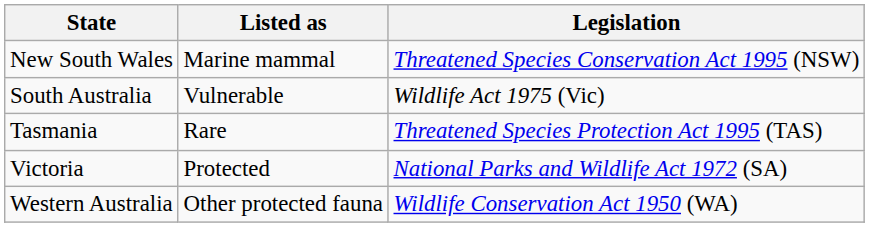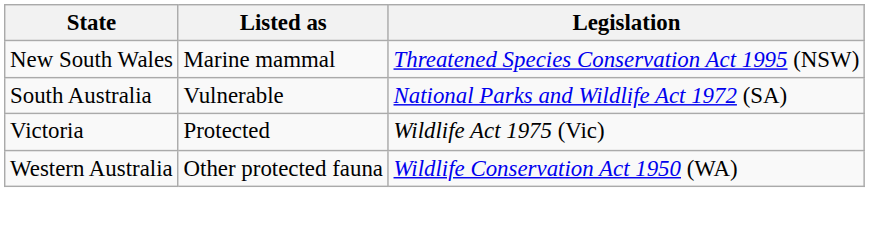 <table class="wikitable sortable">
 <tr>
 <th>State</th>
 <th>Listed as</th>
 <th>Legislation</th>
 </tr>
 <tr>
 <td>New South Wales</td>
 <td>Marine mammal</td>
 <td><em><a href='#'>Threatened Species Conservation Act 1995</a></em> (NSW)</td>
 </tr>
 <tr>
 <td>South Australia</td>
 <td>Vulnerable</td>
-<td><em>Wildlife Act 1975</em> (Vic)</td>
-</tr>
-<tr>
-<td>Tasmania</td>
-<td>Rare</td>
-<td><em><a href='#'>Threatened Species Protection Act 1995</a></em> (TAS)</td>
+<td><em><a href='#'>National Parks and Wildlife Act 1972</a></em> (SA)</td>
 </tr>
 <tr>
 <td>Victoria</td>
 <td>Protected</td>
-<td><em><a href='#'>National Parks and Wildlife Act 1972</a></em> (SA)</td>
+<td><em>Wildlife Act 1975</em> (Vic)</td>
 </tr>
 <tr>
 <td>Western Australia</td>
 <td>Other protected fauna</td>
 <td><em><a href='#'>Wildlife Conservation Act 1950</a></em> (WA)</td>
 </tr>
 </table>
